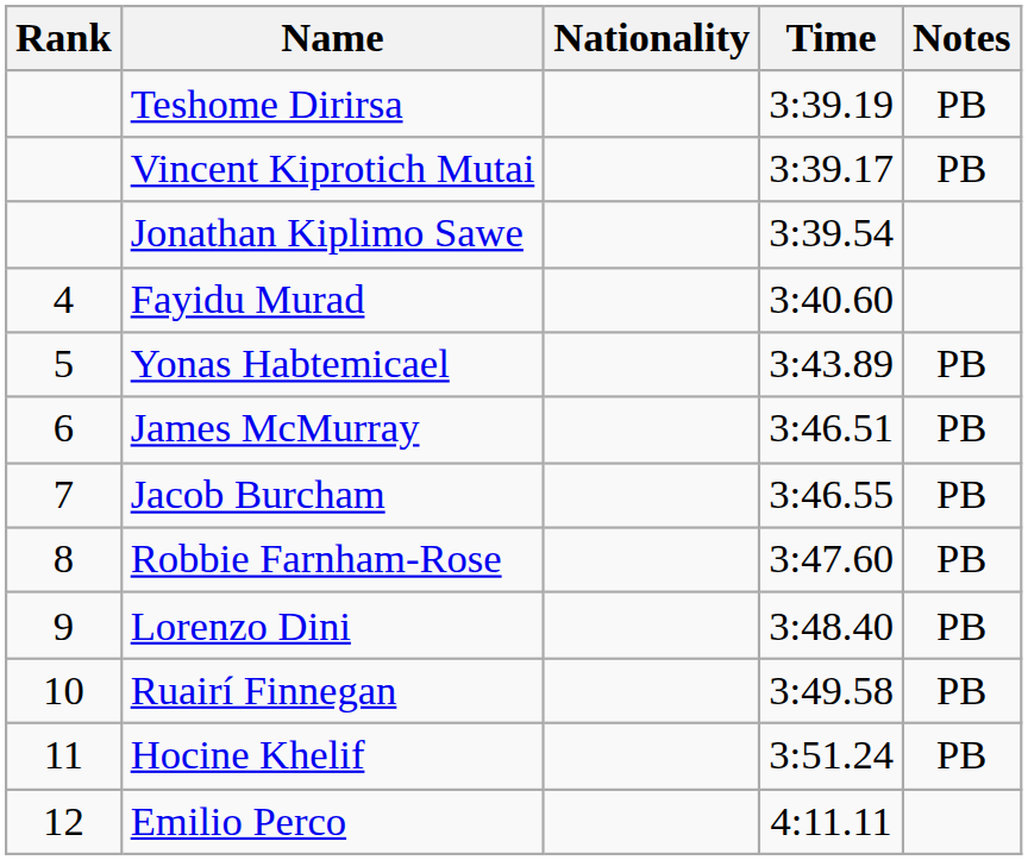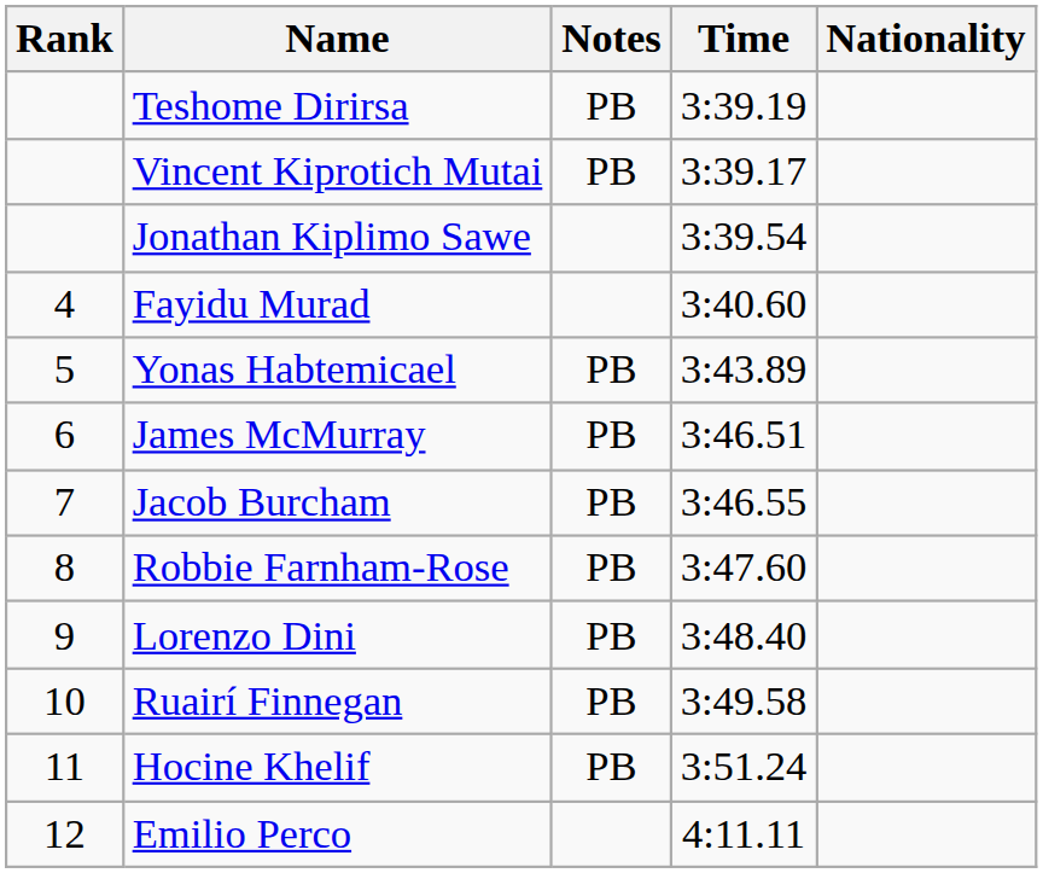 <table class="wikitable sortable" style="text-align:center">
 <tr>
 <th>Rank</th>
 <th>Name</th>
+<th>Notes</th>
+<th>Time</th>
 <th>Nationality</th>
-<th>Time</th>
-<th>Notes</th>
 </tr>
 <tr>
 <td align=center></td>
 <td align=left><a href='#'>Teshome Dirirsa</a></td>
+<td>PB</td>
+<td>3:39.19</td>
 <td align=left></td>
-<td>3:39.19</td>
-<td>PB</td>
 </tr>
 <tr>
 <td align=center></td>
 <td align=left><a href='#'>Vincent Kiprotich Mutai</a></td>
+<td>PB</td>
+<td>3:39.17</td>
 <td align=left></td>
-<td>3:39.17</td>
-<td>PB</td>
 </tr>
 <tr>
 <td align=center></td>
 <td align=left><a href='#'>Jonathan Kiplimo Sawe</a></td>
+<td></td>
+<td>3:39.54</td>
 <td align=left></td>
-<td>3:39.54</td>
-<td></td>
 </tr>
 <tr>
 <td align=center>4</td>
 <td align=left><a href='#'>Fayidu Murad</a></td>
+<td></td>
+<td>3:40.60</td>
 <td align=left></td>
-<td>3:40.60</td>
-<td></td>
 </tr>
 <tr>
 <td align=center>5</td>
 <td align=left><a href='#'>Yonas Habtemicael</a></td>
+<td>PB</td>
+<td>3:43.89</td>
 <td align=left></td>
-<td>3:43.89</td>
-<td>PB</td>
 </tr>
 <tr>
 <td align=center>6</td>
 <td align=left><a href='#'>James McMurray</a></td>
+<td>PB</td>
+<td>3:46.51</td>
 <td align=left></td>
-<td>3:46.51</td>
-<td>PB</td>
 </tr>
 <tr>
 <td align=center>7</td>
 <td align=left><a href='#'>Jacob Burcham</a></td>
+<td>PB</td>
+<td>3:46.55</td>
 <td align=left></td>
-<td>3:46.55</td>
-<td>PB</td>
 </tr>
 <tr>
 <td align=center>8</td>
 <td align=left><a href='#'>Robbie Farnham-Rose</a></td>
+<td>PB</td>
+<td>3:47.60</td>
 <td align=left></td>
-<td>3:47.60</td>
-<td>PB</td>
 </tr>
 <tr>
 <td align=center>9</td>
 <td align=left><a href='#'>Lorenzo Dini</a></td>
+<td>PB</td>
+<td>3:48.40</td>
 <td align=left></td>
-<td>3:48.40</td>
-<td>PB</td>
 </tr>
 <tr>
 <td align=center>10</td>
 <td align=left><a href='#'>Ruairí Finnegan</a></td>
+<td>PB</td>
+<td>3:49.58</td>
 <td align=left></td>
-<td>3:49.58</td>
-<td>PB</td>
 </tr>
 <tr>
 <td align=center>11</td>
 <td align=left><a href='#'>Hocine Khelif</a></td>
+<td>PB</td>
+<td>3:51.24</td>
 <td align=left></td>
-<td>3:51.24</td>
-<td>PB</td>
 </tr>
 <tr>
 <td align=center>12</td>
 <td align=left><a href='#'>Emilio Perco</a></td>
+<td></td>
+<td>4:11.11</td>
 <td align=left></td>
-<td>4:11.11</td>
-<td></td>
 </tr>
 </table>
